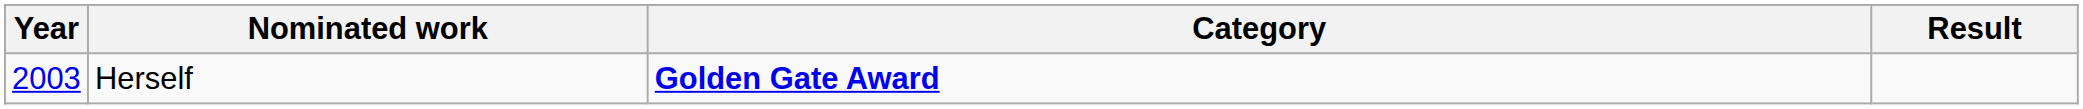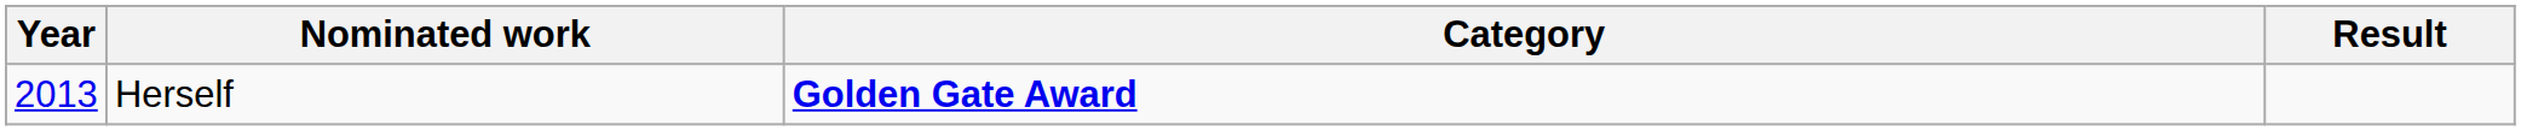 <table class=wikitable>
 <tr>
 <th width=4%>Year</th>
 <th width=27%>Nominated work</th>
 <th width=59%>Category</th>
 <th width=10%>Result</th>
 </tr>
 <tr>
-<td><a href='#'>2003</a></td>
+<td><a href='#'>2013</a></td>
 <td>Herself</td>
 <td><strong><a href='#'>Golden Gate Award</a></strong></td>
 <td></td>
 </tr>
 </table>
